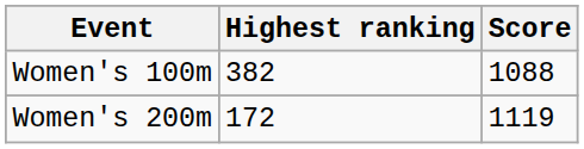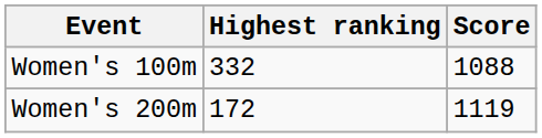 <table class="wikitable">
 <tr>
 <th>Event</th>
 <th>Highest ranking</th>
 <th>Score</th>
 </tr>
 <tr>
 <td>Women's 100m</td>
-<td>382</td>
+<td>332</td>
 <td>1088</td>
 </tr>
 <tr>
 <td>Women's 200m</td>
 <td>172</td>
 <td>1119</td>
 </tr>
 </table>
